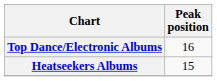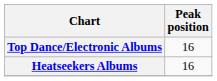 <table class="wikitable plainrowheaders sortable" style="text-align:center;" border="1">
 <tr>
 <th scope="col">Chart</th>
 <th scope="col">Peak<br>position</th>
 </tr>
 <tr>
 <th scope="row"><a href='#'>Top Dance/Electronic Albums</a></th>
 <td>16</td>
 </tr>
 <tr>
 <th scope="row"><a href='#'>Heatseekers Albums</a></th>
-<td>15</td>
+<td>16</td>
 </tr>
 <tr>
 </tr>
 </table>
